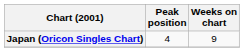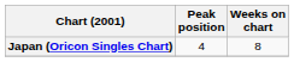 <table class="wikitable sortable plainrowheaders" style="text-align:center">
 <tr>
 <th scope="col">Chart (2001)</th>
 <th scope="col">Peak<br>position</th>
 <th scope="col">Weeks on<br>chart</th>
 </tr>
 <tr>
 <th scope="row">Japan (<a href='#'>Oricon Singles Chart</a>)</th>
 <td>4</td>
-<td>9</td>
+<td>8</td>
 </tr>
 <tr>
 </tr>
 </table>
